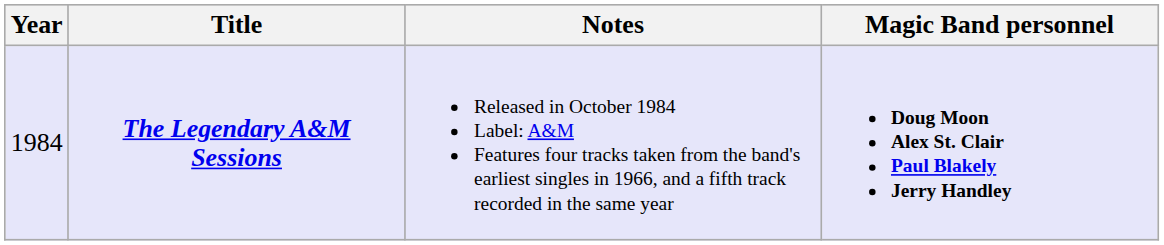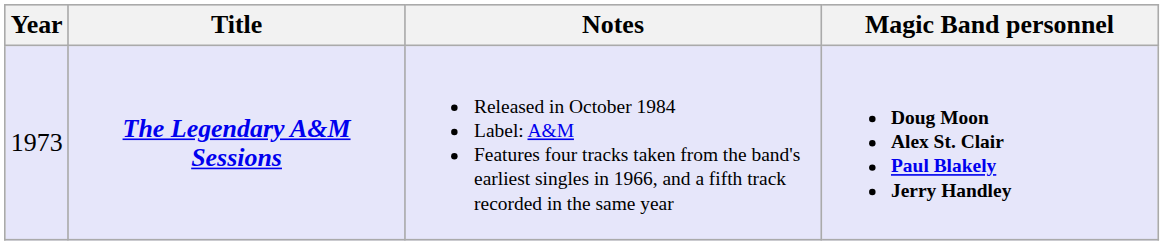 <table class="wikitable">
 <tr>
 <th>Year</th>
 <th width="200px">Title</th>
 <th width="250px">Notes</th>
 <th width="200px">Magic Band personnel</th>
 </tr>
 <tr style="background-color: lavender">
-<td>1984</td>
+<td>1973</td>
 <td align="center"><strong><em><a href='#'>The Legendary A&M Sessions</a></em></strong></td>
 <td style="font-size: 9pt"><br><ul><li>Released in October 1984</li><li>Label: <a href='#'>A&M</a></li><li>Features four tracks taken from the band's earliest singles in 1966, and a fifth track recorded in the same year</li></ul></td>
 <td style="font-size: 9pt"><strong><br><ul><li>Doug Moon</li><li>Alex St. Clair</li><li><a href='#'>Paul Blakely</a></li><li>Jerry Handley</li></ul></strong></td>
 </tr>
 </table>
